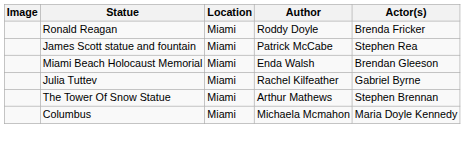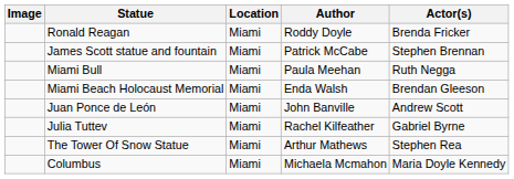 <table class="wikitable">
 <tr>
 <th>Image</th>
 <th>Statue</th>
 <th>Location</th>
 <th>Author</th>
 <th>Actor(s)</th>
 </tr>
 <tr>
 <td></td>
 <td>Ronald Reagan</td>
 <td>Miami</td>
 <td>Roddy Doyle</td>
 <td>Brenda Fricker</td>
 </tr>
 <tr>
 <td></td>
 <td>James Scott statue and fountain</td>
 <td>Miami</td>
 <td>Patrick McCabe</td>
-<td>Stephen Rea</td>
+<td>Stephen Brennan</td>
+</tr>
+<tr>
+<td></td>
+<td>Miami Bull</td>
+<td>Miami</td>
+<td>Paula Meehan</td>
+<td>Ruth Negga</td>
 </tr>
 <tr>
 <td></td>
 <td>Miami Beach Holocaust Memorial</td>
 <td>Miami</td>
 <td>Enda Walsh</td>
 <td>Brendan Gleeson</td>
+</tr>
+<tr>
+<td></td>
+<td>Juan Ponce de León</td>
+<td>Miami</td>
+<td>John Banville</td>
+<td>Andrew Scott</td>
 </tr>
 <tr>
 <td></td>
 <td>Julia Tuttev</td>
 <td>Miami</td>
 <td>Rachel Kilfeather</td>
 <td>Gabriel Byrne</td>
 </tr>
 <tr>
 <td></td>
 <td>The Tower Of Snow Statue</td>
 <td>Miami</td>
 <td>Arthur Mathews</td>
-<td>Stephen Brennan</td>
+<td>Stephen Rea</td>
 </tr>
 <tr>
 <td></td>
 <td>Columbus</td>
 <td>Miami</td>
 <td>Michaela Mcmahon</td>
 <td>Maria Doyle Kennedy</td>
 </tr>
 </table>
